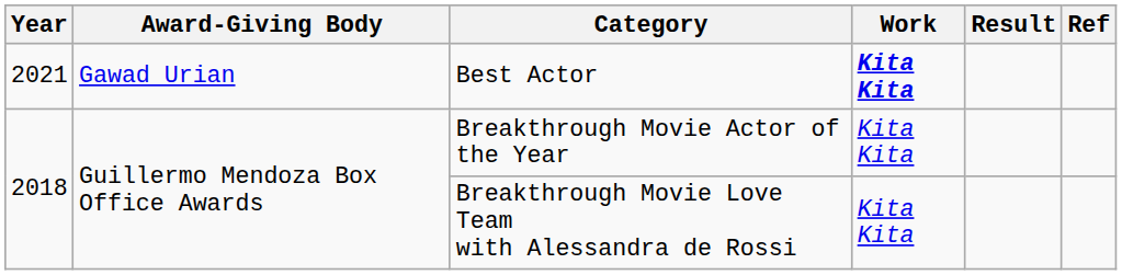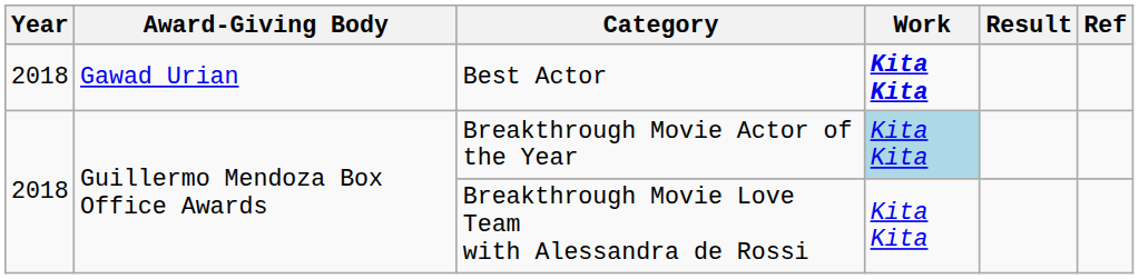 <table class="wikitable sortable">
 <tr>
 <th>Year</th>
 <th>Award-Giving Body</th>
 <th>Category</th>
 <th>Work</th>
 <th>Result</th>
 <th>Ref</th>
 </tr>
 <tr>
-<td>2021</td>
+<td>2018</td>
 <td><a href='#'>Gawad Urian</a></td>
 <td>Best Actor</td>
 <td><strong><em><a href='#'>Kita Kita</a></em></strong></td>
 <td></td>
 <td></td>
 </tr>
 <tr>
 <td rowspan="2">2018</td>
 <td rowspan="2">Guillermo Mendoza Box Office Awards</td>
 <td>Breakthrough Movie Actor of the Year</td>
-<td><em><a href='#'>Kita Kita</a></em></td>
+<td style="background: lightblue;"><em><a href='#'>Kita Kita</a></em></td>
 <td></td>
 <td></td>
 </tr>
 <tr>
 <td>Breakthrough Movie Love Team<br>with Alessandra de Rossi</td>
 <td><em><a href='#'>Kita Kita</a></em></td>
 <td></td>
 <td></td>
 </tr>
 </table>
